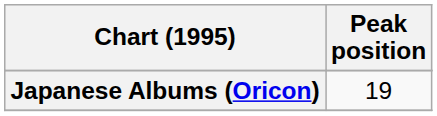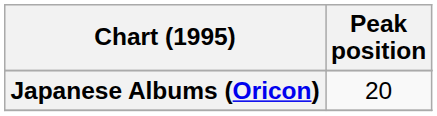 <table class="wikitable sortable plainrowheaders">
 <tr>
 <th scope="col">Chart (1995)</th>
 <th scope="col">Peak<br>position</th>
 </tr>
 <tr>
 </tr>
 <tr>
 <th scope="row">Japanese Albums (<a href='#'>Oricon</a>)</th>
-<td align="center">19</td>
+<td align="center">20</td>
 </tr>
 <tr>
 </tr>
 </table>
